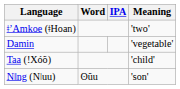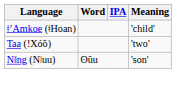 <table class="wikitable">
 <tr>
 <th>Language</th>
 <th>Word</th>
 <th><a href='#'>IPA</a></th>
 <th>Meaning</th>
 </tr>
 <tr>
 <td><a href='#'>ǂʼAmkoe</a> (ǂHoan)</td>
 <td colspan="2"></td>
-<td>'two'</td>
-</tr>
-<tr>
-<td><a href='#'>Damin</a></td>
-<td></td>
-<td>  </td>
-<td>'vegetable'</td>
+<td>'child'</td>
 </tr>
 <tr>
 <td><a href='#'>Taa</a> (ǃXóõ)</td>
 <td colspan="2"></td>
-<td>'child'</td>
+<td>'two'</td>
 </tr>
 <tr>
 <td><a href='#'>Nǁng</a> (Nǀuu)</td>
 <td colspan="2">ʘũu</td>
 <td>'son'</td>
 </tr>
 </table>
